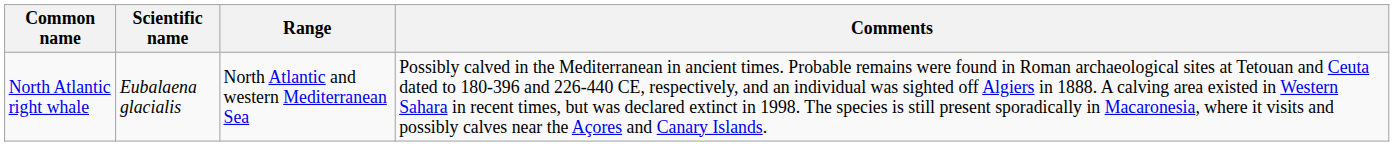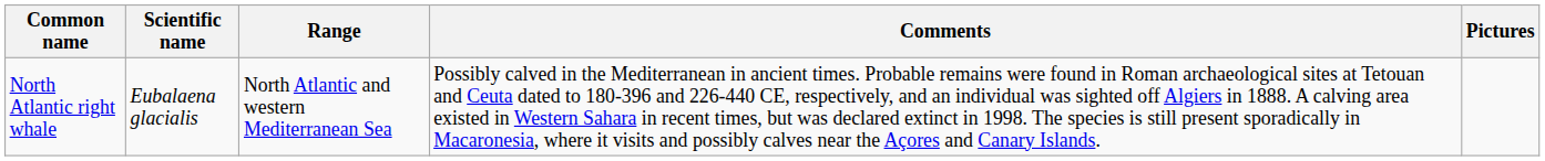 <table class="wikitable">
 <tr>
 <th>Common name</th>
 <th>Scientific name</th>
 <th>Range</th>
 <th class="unsortable">Comments</th>
+<th class="unsortable">Pictures</th>
 </tr>
 <tr>
 <td><a href='#'>North Atlantic right whale</a></td>
 <td><em>Eubalaena glacialis</em></td>
 <td>North <a href='#'>Atlantic</a> and western <a href='#'>Mediterranean Sea</a></td>
 <td>Possibly calved in the Mediterranean in ancient times. Probable remains were found in Roman archaeological sites at Tetouan and <a href='#'>Ceuta</a> dated to 180-396 and 226-440 CE, respectively, and an individual was sighted off <a href='#'>Algiers</a> in 1888. A calving area existed in <a href='#'>Western Sahara</a> in recent times, but was declared extinct in 1998. The species is still present sporadically in <a href='#'>Macaronesia</a>, where it visits and possibly calves near the <a href='#'>Açores</a> and <a href='#'>Canary Islands</a>.</td>
+<td></td>
 </tr>
 </table>
